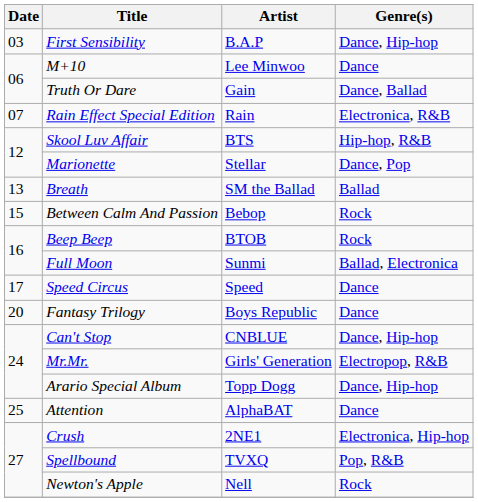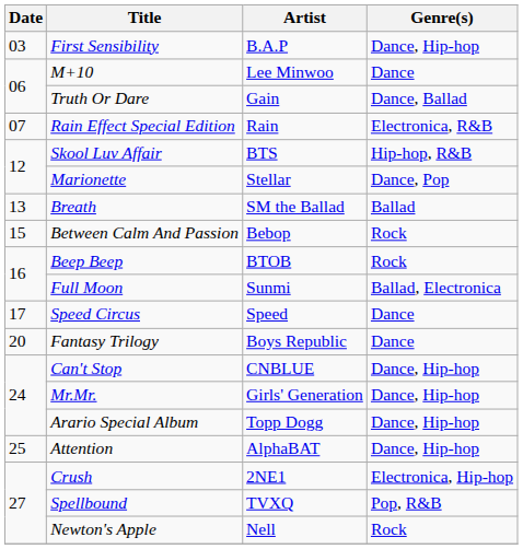 <table class="wikitable" style="text-align: left;">
 <tr>
 <th>Date</th>
 <th>Title</th>
 <th>Artist</th>
 <th>Genre(s)</th>
 </tr>
 <tr>
 <td>03</td>
 <td><em><a href='#'>First Sensibility</a></em></td>
 <td><a href='#'>B.A.P</a></td>
 <td><a href='#'>Dance</a>, <a href='#'>Hip-hop</a></td>
 </tr>
 <tr>
 <td rowspan="2">06</td>
 <td><em>M+10</em></td>
 <td><a href='#'>Lee Minwoo</a></td>
 <td><a href='#'>Dance</a></td>
 </tr>
 <tr>
 <td><em>Truth Or Dare</em></td>
 <td><a href='#'>Gain</a></td>
 <td><a href='#'>Dance</a>, <a href='#'>Ballad</a></td>
 </tr>
 <tr>
 <td rowspan="1">07</td>
 <td><em><a href='#'>Rain Effect Special Edition</a></em></td>
 <td><a href='#'>Rain</a></td>
 <td><a href='#'>Electronica</a>, <a href='#'>R&B</a></td>
 </tr>
 <tr>
 <td rowspan="2">12</td>
 <td><em><a href='#'>Skool Luv Affair</a></em></td>
 <td><a href='#'>BTS</a></td>
 <td><a href='#'>Hip-hop</a>, <a href='#'>R&B</a></td>
 </tr>
 <tr>
 <td><em><a href='#'>Marionette</a></em></td>
 <td><a href='#'>Stellar</a></td>
 <td><a href='#'>Dance</a>, <a href='#'>Pop</a></td>
 </tr>
 <tr>
 <td rowspan="1">13</td>
 <td><em><a href='#'>Breath</a></em></td>
 <td><a href='#'>SM the Ballad</a></td>
 <td><a href='#'>Ballad</a></td>
 </tr>
 <tr>
 <td>15</td>
 <td><em>Between Calm And Passion</em></td>
 <td><a href='#'>Bebop</a></td>
 <td><a href='#'>Rock</a></td>
 </tr>
 <tr>
 <td rowspan="2">16</td>
 <td><em><a href='#'>Beep Beep</a></em></td>
 <td><a href='#'>BTOB</a></td>
 <td><a href='#'>Rock</a></td>
 </tr>
 <tr>
 <td><em><a href='#'>Full Moon</a></em></td>
 <td><a href='#'>Sunmi</a></td>
 <td><a href='#'>Ballad</a>, <a href='#'>Electronica</a></td>
 </tr>
 <tr>
 <td>17</td>
 <td><em><a href='#'>Speed Circus</a></em></td>
 <td><a href='#'>Speed</a></td>
 <td><a href='#'>Dance</a></td>
 </tr>
 <tr>
 <td rowspan="1">20</td>
 <td><em>Fantasy Trilogy</em></td>
 <td><a href='#'>Boys Republic</a></td>
 <td><a href='#'>Dance</a></td>
 </tr>
 <tr>
 <td rowspan="3">24</td>
 <td><em><a href='#'>Can't Stop</a></em></td>
 <td><a href='#'>CNBLUE</a></td>
 <td><a href='#'>Dance</a>, <a href='#'>Hip-hop</a></td>
 </tr>
 <tr>
 <td><em><a href='#'>Mr.Mr.</a></em></td>
 <td><a href='#'>Girls' Generation</a></td>
-<td><a href='#'>Electropop</a>, <a href='#'>R&B</a></td>
+<td><a href='#'>Dance</a>, <a href='#'>Hip-hop</a></td>
 </tr>
 <tr>
 <td><em>Arario Special Album</em></td>
 <td><a href='#'>Topp Dogg</a></td>
 <td><a href='#'>Dance</a>, <a href='#'>Hip-hop</a></td>
 </tr>
 <tr>
 <td rowspan="1">25</td>
 <td><em>Attention</em></td>
 <td><a href='#'>AlphaBAT</a></td>
-<td><a href='#'>Dance</a></td>
+<td><a href='#'>Dance</a>, <a href='#'>Hip-hop</a></td>
 </tr>
 <tr>
 <td rowspan="3">27</td>
 <td><em><a href='#'>Crush</a></em></td>
 <td><a href='#'>2NE1</a></td>
 <td><a href='#'>Electronica</a>, <a href='#'>Hip-hop</a></td>
 </tr>
 <tr>
 <td><em><a href='#'>Spellbound</a></em></td>
 <td><a href='#'>TVXQ</a></td>
 <td><a href='#'>Pop</a>, <a href='#'>R&B</a></td>
 </tr>
 <tr>
 <td><em>Newton's Apple</em></td>
 <td><a href='#'>Nell</a></td>
 <td><a href='#'>Rock</a></td>
 </tr>
 <tr>
 </tr>
 </table>
